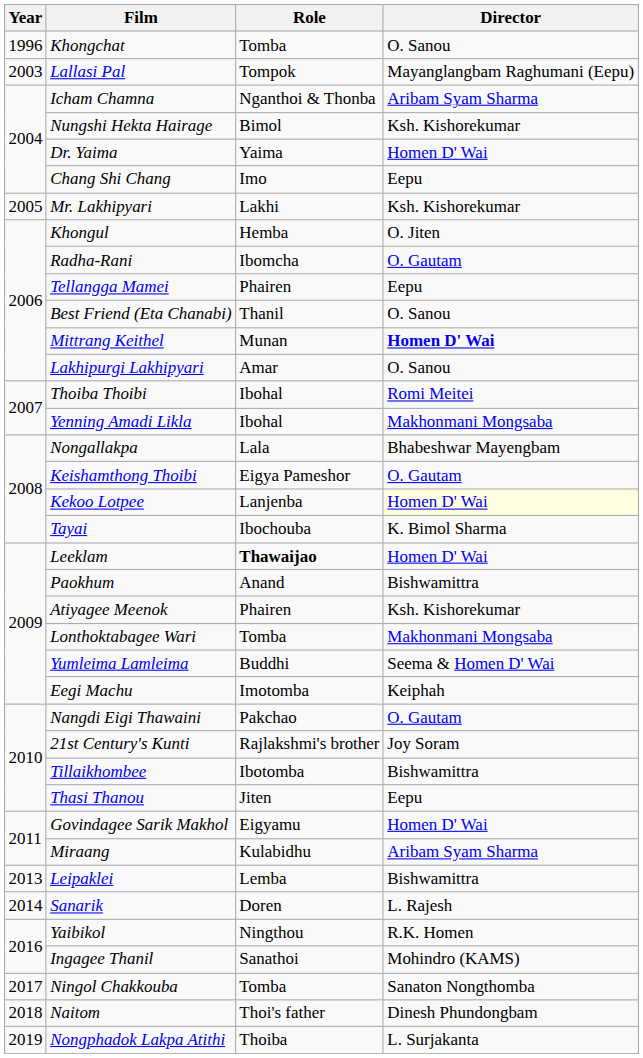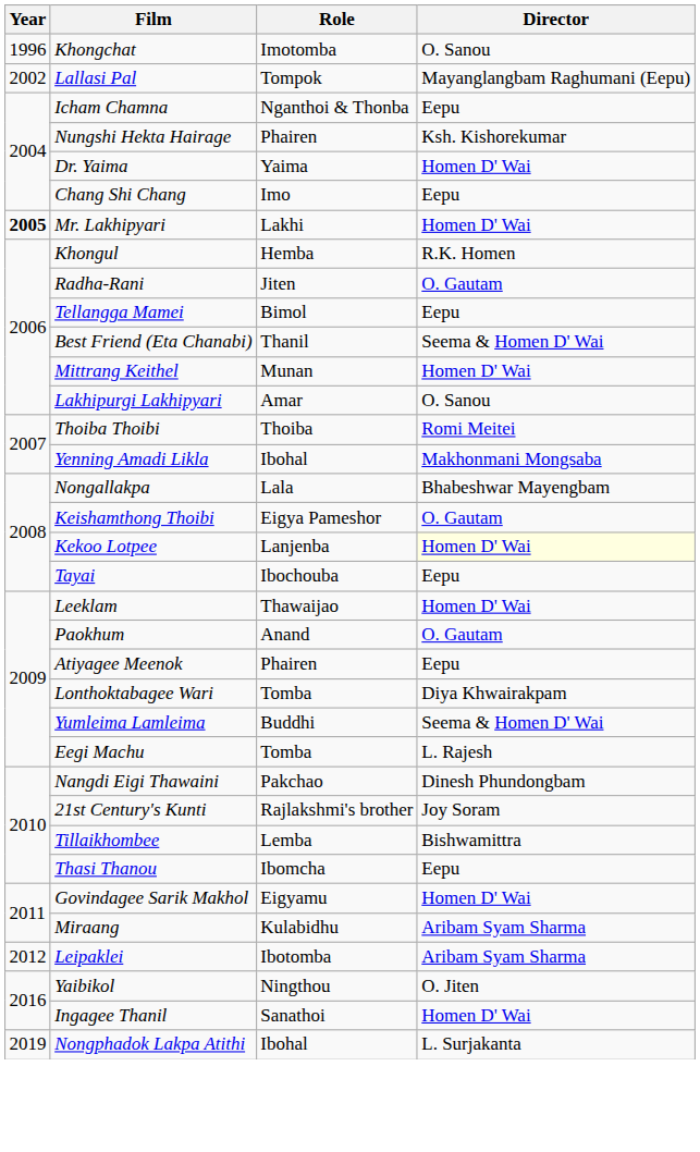 <table class="wikitable sortable">
 <tr>
 <th>Year</th>
 <th>Film</th>
 <th>Role</th>
 <th>Director</th>
 </tr>
 <tr>
 <td>1996</td>
 <td><em>Khongchat</em></td>
-<td>Tomba</td>
+<td>Imotomba</td>
 <td>O. Sanou</td>
 </tr>
 <tr>
-<td>2003</td>
+<td>2002</td>
 <td><em><a href='#'>Lallasi Pal</a></em></td>
 <td>Tompok</td>
 <td>Mayanglangbam Raghumani (Eepu)</td>
 </tr>
 <tr>
 <td rowspan="4">2004</td>
 <td><em>Icham Chamna</em></td>
 <td>Nganthoi & Thonba</td>
-<td><a href='#'>Aribam Syam Sharma</a></td>
+<td>Eepu</td>
 </tr>
 <tr>
 <td><em>Nungshi Hekta Hairage</em></td>
-<td>Bimol</td>
+<td>Phairen</td>
 <td>Ksh. Kishorekumar</td>
 </tr>
 <tr>
 <td><em>Dr. Yaima</em></td>
 <td>Yaima</td>
 <td><a href='#'>Homen D' Wai</a></td>
 </tr>
 <tr>
 <td><em>Chang Shi Chang</em></td>
 <td>Imo</td>
 <td>Eepu</td>
 </tr>
 <tr>
-<td>2005</td>
+<td><strong>2005</strong></td>
 <td><em>Mr. Lakhipyari</em></td>
 <td>Lakhi</td>
-<td>Ksh. Kishorekumar</td>
+<td><a href='#'>Homen D' Wai</a></td>
 </tr>
 <tr>
 <td rowspan="6">2006</td>
 <td><em>Khongul</em></td>
 <td>Hemba</td>
-<td>O. Jiten</td>
+<td>R.K. Homen</td>
 </tr>
 <tr>
 <td><em>Radha-Rani</em></td>
-<td>Ibomcha</td>
+<td>Jiten</td>
 <td><a href='#'>O. Gautam</a></td>
 </tr>
 <tr>
 <td><em><a href='#'>Tellangga Mamei</a></em></td>
-<td>Phairen</td>
+<td>Bimol</td>
 <td>Eepu</td>
 </tr>
 <tr>
 <td><em>Best Friend (Eta Chanabi)</em></td>
 <td>Thanil</td>
-<td>O. Sanou</td>
+<td>Seema & <a href='#'>Homen D' Wai</a></td>
 </tr>
 <tr>
 <td><em><a href='#'>Mittrang Keithel</a></em></td>
 <td>Munan</td>
-<td><strong><a href='#'>Homen D' Wai</a></strong></td>
+<td><a href='#'>Homen D' Wai</a></td>
 </tr>
 <tr>
 <td><em><a href='#'>Lakhipurgi Lakhipyari</a></em></td>
 <td>Amar</td>
 <td>O. Sanou</td>
 </tr>
 <tr>
 <td rowspan="2">2007</td>
 <td><em>Thoiba Thoibi</em></td>
-<td>Ibohal</td>
+<td>Thoiba</td>
 <td><a href='#'>Romi Meitei</a></td>
 </tr>
 <tr>
 <td><em><a href='#'>Yenning Amadi Likla</a></em></td>
 <td>Ibohal</td>
 <td><a href='#'>Makhonmani Mongsaba</a></td>
 </tr>
 <tr>
 <td rowspan="4">2008</td>
 <td><em>Nongallakpa</em></td>
 <td>Lala</td>
 <td>Bhabeshwar Mayengbam</td>
 </tr>
 <tr>
 <td><em><a href='#'>Keishamthong Thoibi</a></em></td>
 <td>Eigya Pameshor</td>
 <td><a href='#'>O. Gautam</a></td>
 </tr>
 <tr>
 <td><em><a href='#'>Kekoo Lotpee</a></em></td>
 <td>Lanjenba</td>
 <td style="background: lightyellow;"><a href='#'>Homen D' Wai</a></td>
 </tr>
 <tr>
 <td><em><a href='#'>Tayai</a></em></td>
 <td>Ibochouba</td>
-<td>K. Bimol Sharma</td>
+<td>Eepu</td>
 </tr>
 <tr>
 <td rowspan="6">2009</td>
 <td><em>Leeklam</em></td>
-<td><strong>Thawaijao</strong></td>
+<td>Thawaijao</td>
 <td><a href='#'>Homen D' Wai</a></td>
 </tr>
 <tr>
 <td><em>Paokhum</em></td>
 <td>Anand</td>
-<td>Bishwamittra</td>
+<td><a href='#'>O. Gautam</a></td>
 </tr>
 <tr>
 <td><em>Atiyagee Meenok</em></td>
 <td>Phairen</td>
-<td>Ksh. Kishorekumar</td>
+<td>Eepu</td>
 </tr>
 <tr>
 <td><em>Lonthoktabagee Wari</em></td>
 <td>Tomba</td>
-<td><a href='#'>Makhonmani Mongsaba</a></td>
+<td>Diya Khwairakpam</td>
 </tr>
 <tr>
 <td><em><a href='#'>Yumleima Lamleima</a></em></td>
 <td>Buddhi</td>
 <td>Seema & <a href='#'>Homen D' Wai</a></td>
 </tr>
 <tr>
 <td><em>Eegi Machu</em></td>
-<td>Imotomba</td>
-<td>Keiphah</td>
+<td>Tomba</td>
+<td>L. Rajesh</td>
 </tr>
 <tr>
 <td rowspan="4">2010</td>
 <td><em>Nangdi Eigi Thawaini</em></td>
 <td>Pakchao</td>
-<td><a href='#'>O. Gautam</a></td>
+<td>Dinesh Phundongbam</td>
 </tr>
 <tr>
 <td><em>21st Century's Kunti</em></td>
 <td>Rajlakshmi's brother</td>
 <td>Joy Soram</td>
 </tr>
 <tr>
 <td><em><a href='#'>Tillaikhombee</a></em></td>
-<td>Ibotomba</td>
+<td>Lemba</td>
 <td>Bishwamittra</td>
 </tr>
 <tr>
 <td><em><a href='#'>Thasi Thanou</a></em></td>
-<td>Jiten</td>
+<td>Ibomcha</td>
 <td>Eepu</td>
 </tr>
 <tr>
 <td rowspan="2">2011</td>
 <td><em>Govindagee Sarik Makhol</em></td>
 <td>Eigyamu</td>
 <td><a href='#'>Homen D' Wai</a></td>
 </tr>
 <tr>
 <td><em>Miraang</em></td>
 <td>Kulabidhu</td>
 <td><a href='#'>Aribam Syam Sharma</a></td>
 </tr>
 <tr>
-<td>2013</td>
+<td>2012</td>
 <td><em><a href='#'>Leipaklei</a></em></td>
-<td>Lemba</td>
-<td>Bishwamittra</td>
-</tr>
-<tr>
-<td>2014</td>
-<td><em><a href='#'>Sanarik</a></em></td>
-<td>Doren</td>
-<td>L. Rajesh</td>
+<td>Ibotomba</td>
+<td><a href='#'>Aribam Syam Sharma</a></td>
 </tr>
 <tr>
 <td rowspan="2">2016</td>
 <td><em>Yaibikol</em></td>
 <td>Ningthou</td>
-<td>R.K. Homen</td>
+<td>O. Jiten</td>
 </tr>
 <tr>
 <td><em>Ingagee Thanil</em></td>
 <td>Sanathoi</td>
-<td>Mohindro (KAMS)</td>
-</tr>
-<tr>
-<td>2017</td>
-<td><em>Ningol Chakkouba</em></td>
-<td>Tomba</td>
-<td>Sanaton Nongthomba</td>
-</tr>
-<tr>
-<td>2018</td>
-<td><em>Naitom</em></td>
-<td>Thoi's father</td>
-<td>Dinesh Phundongbam</td>
+<td><a href='#'>Homen D' Wai</a></td>
 </tr>
 <tr>
 <td>2019</td>
 <td><em><a href='#'>Nongphadok Lakpa Atithi</a></em></td>
-<td>Thoiba</td>
+<td>Ibohal</td>
 <td>L. Surjakanta</td>
 </tr>
 <tr>
 </tr>
 </table>
